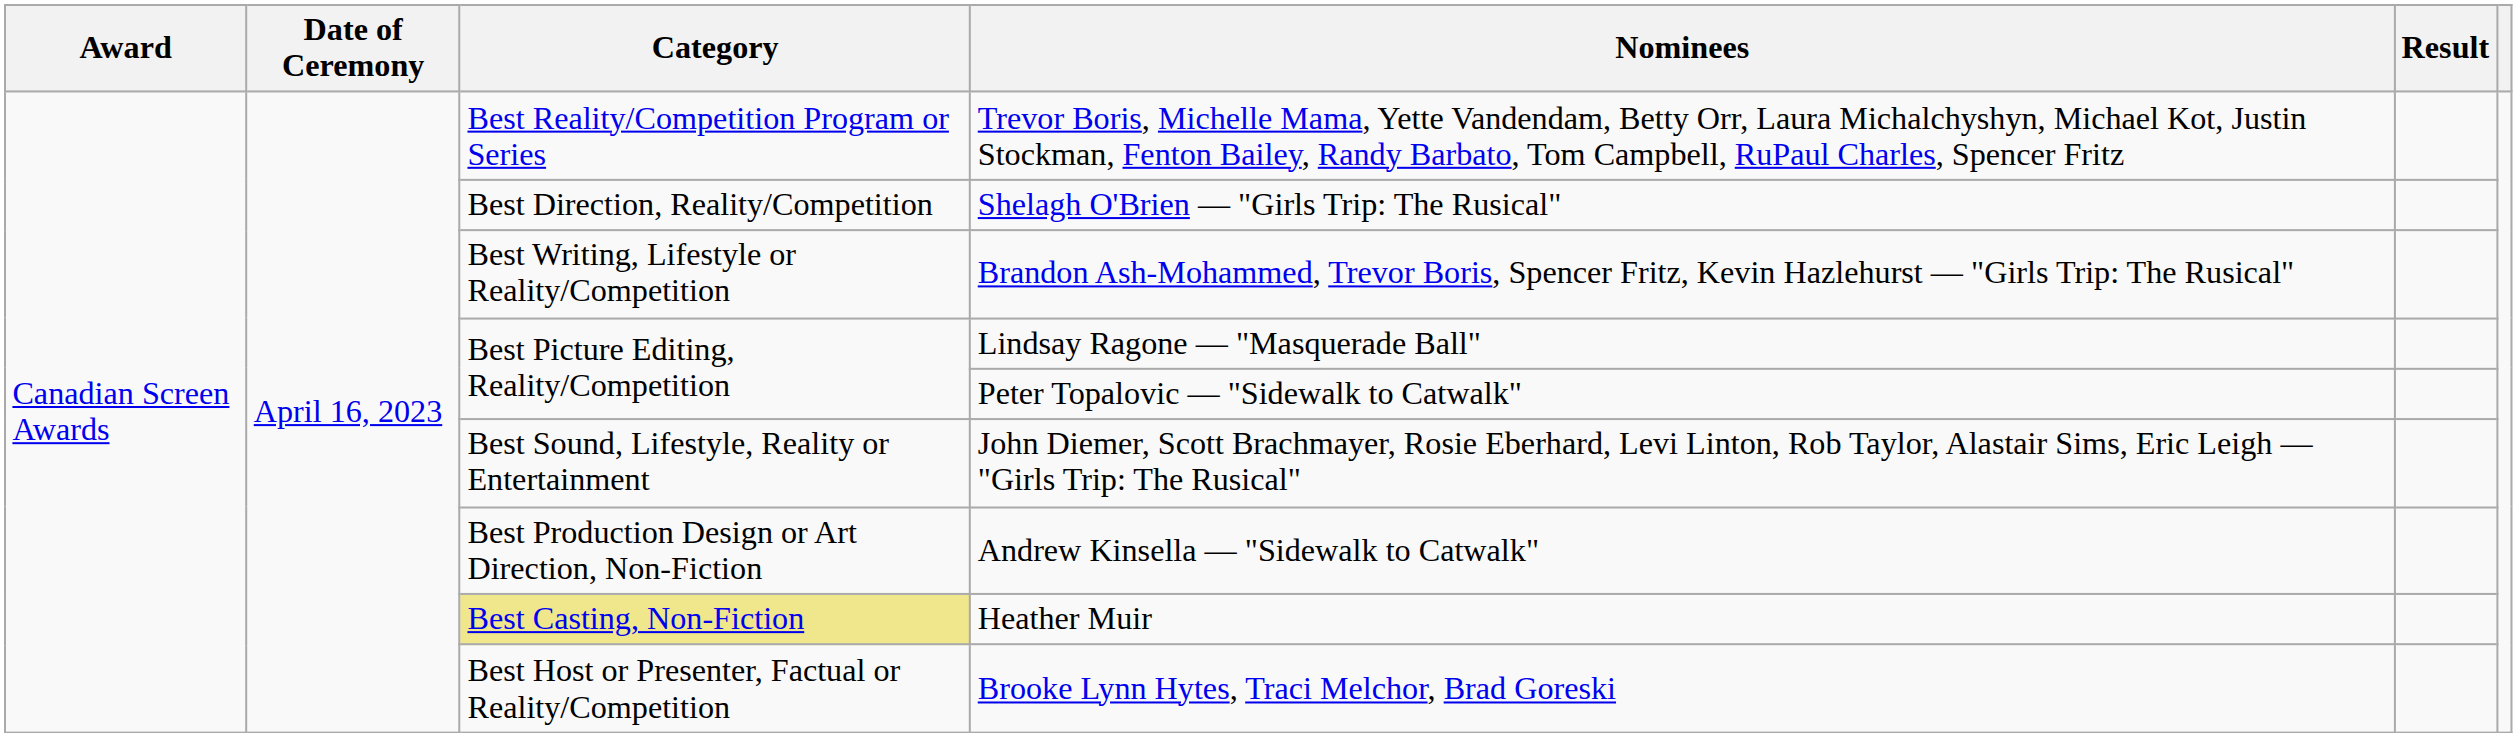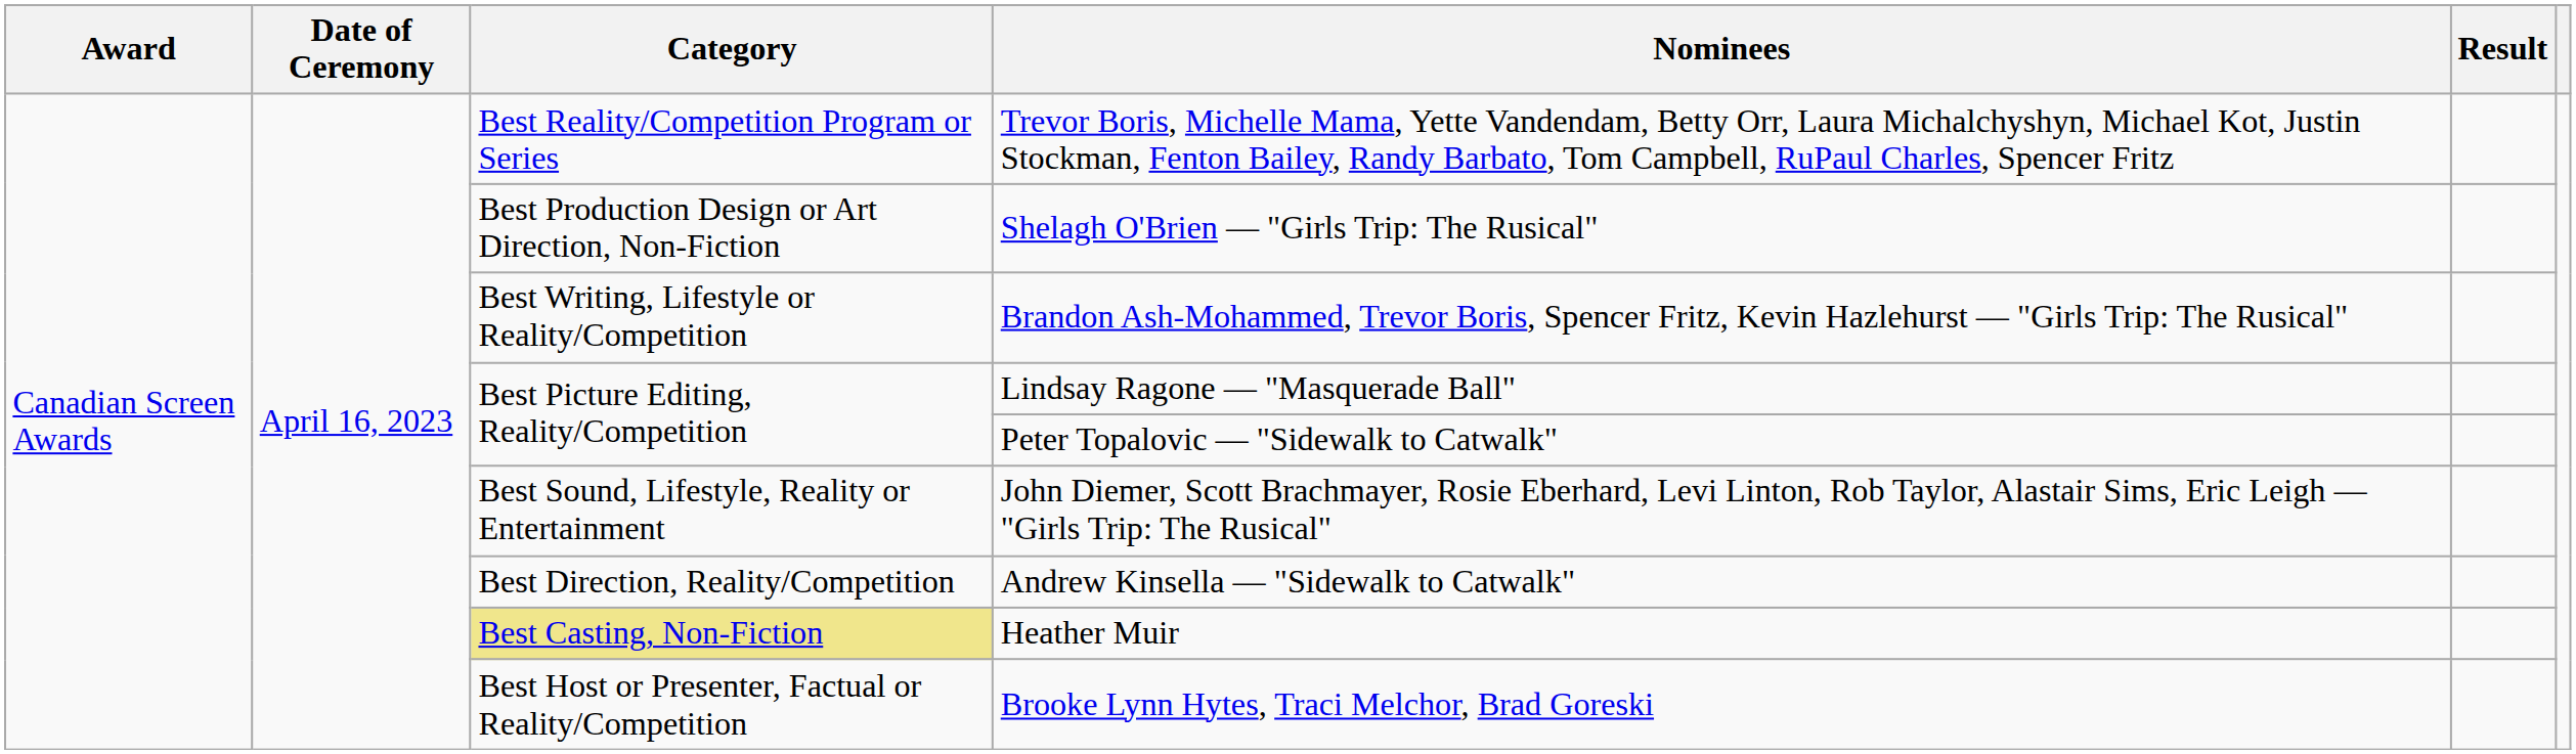 <table class="wikitable">
 <tr>
 <th>Award</th>
 <th>Date of Ceremony</th>
 <th>Category</th>
 <th>Nominees</th>
 <th>Result</th>
 <th></th>
 </tr>
 <tr>
 <td rowspan="9"><a href='#'>Canadian Screen Awards</a></td>
 <td rowspan="9"><a href='#'>April 16, 2023</a></td>
 <td><a href='#'>Best Reality/Competition Program or Series</a></td>
 <td><a href='#'>Trevor Boris</a>, <a href='#'>Michelle Mama</a>, Yette Vandendam, Betty Orr, Laura Michalchyshyn, Michael Kot, Justin Stockman, <a href='#'>Fenton Bailey</a>, <a href='#'>Randy Barbato</a>, Tom Campbell, <a href='#'>RuPaul Charles</a>, Spencer Fritz</td>
 <td></td>
 <td rowspan=9></td>
 </tr>
 <tr>
-<td>Best Direction, Reality/Competition</td>
+<td>Best Production Design or Art Direction, Non-Fiction</td>
 <td><a href='#'>Shelagh O'Brien</a> — "Girls Trip: The Rusical"</td>
 <td></td>
 </tr>
 <tr>
 <td>Best Writing, Lifestyle or Reality/Competition</td>
 <td><a href='#'>Brandon Ash-Mohammed</a>, <a href='#'>Trevor Boris</a>, Spencer Fritz, Kevin Hazlehurst — "Girls Trip: The Rusical"</td>
 <td></td>
 </tr>
 <tr>
 <td rowspan=2>Best Picture Editing, Reality/Competition</td>
 <td>Lindsay Ragone — "Masquerade Ball"</td>
 <td></td>
 </tr>
 <tr>
 <td>Peter Topalovic — "Sidewalk to Catwalk"</td>
 <td></td>
 </tr>
 <tr>
 <td>Best Sound, Lifestyle, Reality or Entertainment</td>
 <td>John Diemer, Scott Brachmayer, Rosie Eberhard, Levi Linton, Rob Taylor, Alastair Sims, Eric Leigh — "Girls Trip: The Rusical"</td>
 <td></td>
 </tr>
 <tr>
-<td>Best Production Design or Art Direction, Non-Fiction</td>
+<td>Best Direction, Reality/Competition</td>
 <td>Andrew Kinsella — "Sidewalk to Catwalk"</td>
 <td></td>
 </tr>
 <tr>
 <td style="background: khaki;"><a href='#'>Best Casting, Non-Fiction</a></td>
 <td>Heather Muir</td>
 <td></td>
 </tr>
 <tr>
 <td>Best Host or Presenter, Factual or Reality/Competition</td>
 <td><a href='#'>Brooke Lynn Hytes</a>, <a href='#'>Traci Melchor</a>, <a href='#'>Brad Goreski</a></td>
 <td></td>
 </tr>
 </table>
